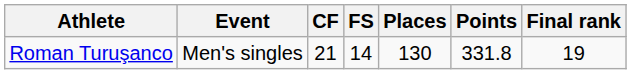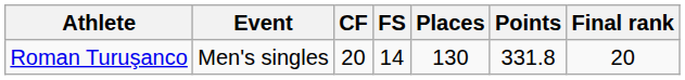 <table class="wikitable" border="1" style="font-size:90%">
 <tr>
 <th>Athlete</th>
 <th>Event</th>
 <th>CF</th>
 <th>FS</th>
 <th>Places</th>
 <th>Points</th>
 <th>Final rank</th>
 </tr>
 <tr align=center>
 <td align=left><a href='#'>Roman Turuşanco</a></td>
 <td>Men's singles</td>
-<td>21</td>
+<td>20</td>
 <td>14</td>
 <td>130</td>
 <td>331.8</td>
-<td>19</td>
+<td>20</td>
 </tr>
 </table>
